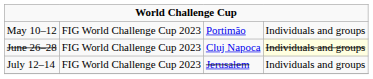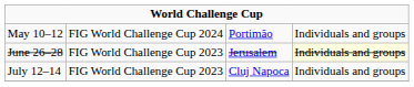 <table class="wikitable">
 <tr>
 <td colspan="4" style="text-align:center;"><strong>World Challenge Cup</strong></td>
 </tr>
 <tr>
 <td>May 10–12</td>
-<td>FIG World Challenge Cup 2023</td>
+<td>FIG World Challenge Cup 2024</td>
 <td>  <a href='#'>Portimão</a></td>
 <td>Individuals and groups</td>
 </tr>
 <tr>
 <td><s>June 26–28</s></td>
 <td>FIG World Challenge Cup 2023</td>
-<td>  <a href='#'>Cluj Napoca</a></td>
+<td><s>  <a href='#'>Jerusalem</a></s></td>
 <td style="background: lightyellow;"><s>Individuals and groups</s></td>
 </tr>
 <tr>
 <td>July 12–14</td>
 <td>FIG World Challenge Cup 2023</td>
-<td><s>  <a href='#'>Jerusalem</a></s></td>
+<td>  <a href='#'>Cluj Napoca</a></td>
 <td>Individuals and groups</td>
 </tr>
 <tr>
 </tr>
 </table>
